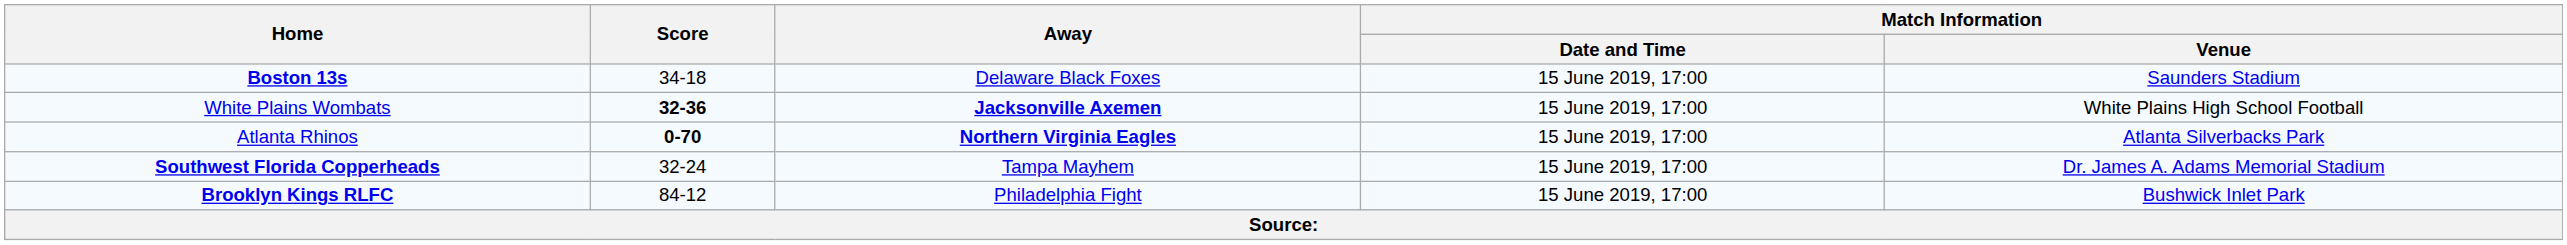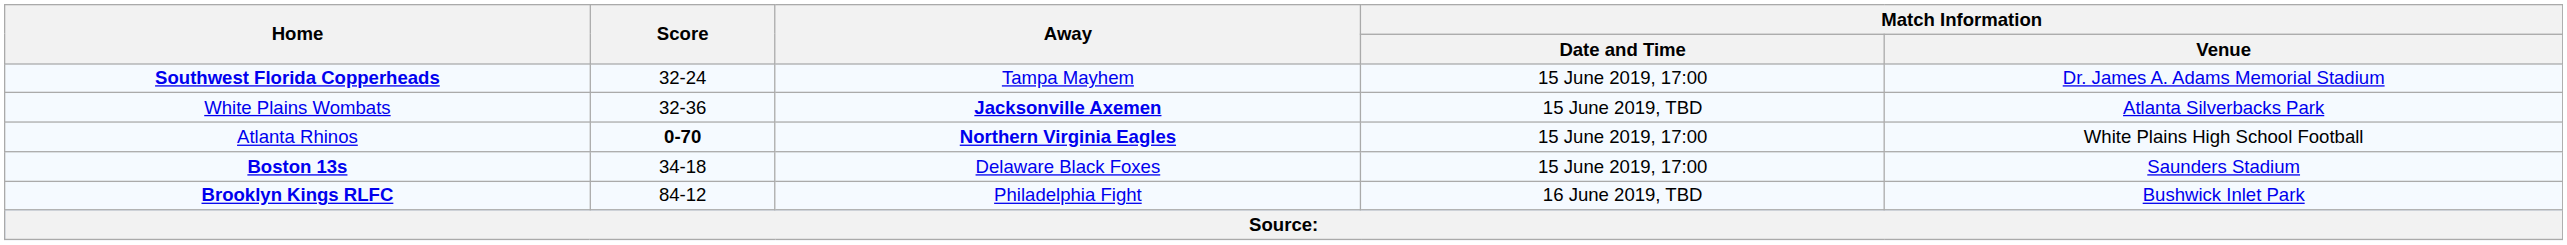 <table class="wikitable" width="100%" style="border-collapse:collapse; font-size:90%; text-align:center;">
 <tr>
 <th rowspan="2" width="19%">Home</th>
 <th rowspan="2" width="6%">Score</th>
 <th rowspan="2" width="19%">Away</th>
 <th colspan="2">Match Information</th>
 </tr>
 <tr bgcolor="#CCCCCC">
 <th width="17%">Date and Time</th>
 <th width="22%">Venue</th>
 </tr>
 <tr bgcolor="#F5FAFF">
+<td><strong><a href='#'>Southwest Florida Copperheads</a></strong></td>
+<td>32-24</td>
+<td><a href='#'>Tampa Mayhem</a></td>
+<td>15 June 2019, 17:00</td>
+<td><a href='#'>Dr. James A. Adams Memorial Stadium</a></td>
+</tr>
+<tr bgcolor="#F5FAFF">
+<td><a href='#'>White Plains Wombats</a></td>
+<td>32-36</td>
+<td><strong><a href='#'>Jacksonville Axemen</a></strong></td>
+<td>15 June 2019, TBD</td>
+<td><a href='#'>Atlanta Silverbacks Park</a></td>
+</tr>
+<tr bgcolor="#F5FAFF">
+<td><a href='#'>Atlanta Rhinos</a></td>
+<td><strong>0-70</strong></td>
+<td><strong><a href='#'>Northern Virginia Eagles</a></strong></td>
+<td>15 June 2019, 17:00</td>
+<td>White Plains High School Football</td>
+</tr>
+<tr bgcolor="#F5FAFF">
 <td><a href='#'><strong>Boston 13s</strong></a></td>
 <td>34-18</td>
 <td><a href='#'>Delaware Black Foxes</a></td>
 <td>15 June 2019, 17:00</td>
 <td><a href='#'>Saunders Stadium</a></td>
 </tr>
 <tr bgcolor="#F5FAFF">
-<td><a href='#'>White Plains Wombats</a></td>
-<td><strong>32-36</strong></td>
-<td><strong><a href='#'>Jacksonville Axemen</a></strong></td>
-<td>15 June 2019, 17:00</td>
-<td>White Plains High School Football</td>
-</tr>
-<tr bgcolor="#F5FAFF">
-<td><a href='#'>Atlanta Rhinos</a></td>
-<td><strong>0-70</strong></td>
-<td><strong><a href='#'>Northern Virginia Eagles</a></strong></td>
-<td>15 June 2019, 17:00</td>
-<td><a href='#'>Atlanta Silverbacks Park</a></td>
-</tr>
-<tr bgcolor="#F5FAFF">
-<td><strong><a href='#'>Southwest Florida Copperheads</a></strong></td>
-<td>32-24</td>
-<td><a href='#'>Tampa Mayhem</a></td>
-<td>15 June 2019, 17:00</td>
-<td><a href='#'>Dr. James A. Adams Memorial Stadium</a></td>
-</tr>
-<tr bgcolor="#F5FAFF">
 <td><strong><a href='#'>Brooklyn Kings RLFC</a></strong></td>
 <td>84-12</td>
 <td><a href='#'>Philadelphia Fight</a></td>
-<td>15 June 2019, 17:00</td>
+<td>16 June 2019, TBD</td>
 <td><a href='#'>Bushwick Inlet Park</a></td>
 </tr>
 <tr bgcolor="#C1D8FF">
 <th colspan="5">Source:</th>
 </tr>
 </table>
